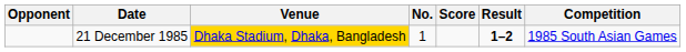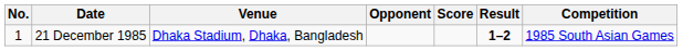 <table class="wikitable plainrowheaders sortable">
 <tr>
-<th scope="col">Opponent</th>
+<th scope="col">No.</th>
 <th scope="col">Date</th>
 <th scope="col">Venue</th>
-<th scope="col">No.</th>
+<th scope="col">Opponent</th>
 <th scope="col">Score</th>
 <th scope="col">Result</th>
 <th scope="col">Competition</th>
 </tr>
 <tr>
+<td align="center">1</td>
+<td>21 December 1985</td>
+<td><a href='#'>Dhaka Stadium</a>, <a href='#'>Dhaka</a>, Bangladesh</td>
 <td></td>
-<td>21 December 1985</td>
-<td style="background: gold;"><a href='#'>Dhaka Stadium</a>, <a href='#'>Dhaka</a>, Bangladesh</td>
-<td align="center">1</td>
 <td align="center"></td>
 <td align="center"><strong>1–2</strong></td>
 <td><a href='#'>1985 South Asian Games</a></td>
 </tr>
 </table>
